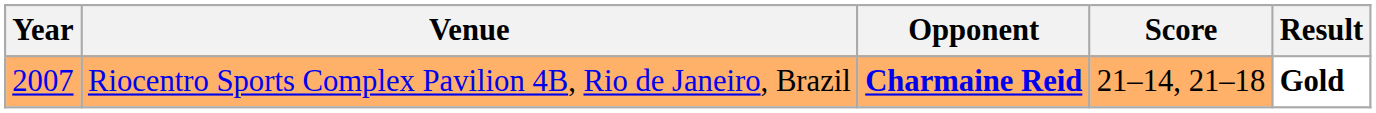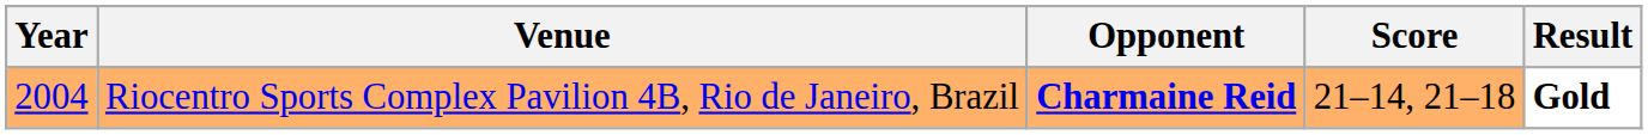 <table class="sortable wikitable" style="font-size: 90%;">
 <tr>
 <th>Year</th>
 <th>Venue</th>
 <th>Opponent</th>
 <th>Score</th>
 <th>Result</th>
 </tr>
 <tr style="background:#FFB069">
-<td align="center"><a href='#'>2007</a></td>
+<td align="center"><a href='#'>2004</a></td>
 <td align="left"><a href='#'>Riocentro Sports Complex Pavilion 4B</a>, <a href='#'>Rio de Janeiro</a>, Brazil</td>
 <td align="left"><strong> <a href='#'>Charmaine Reid</a></strong></td>
 <td align="left">21–14, 21–18</td>
 <td style="text-align:left; background:white"> <strong>Gold</strong></td>
 </tr>
 </table>
